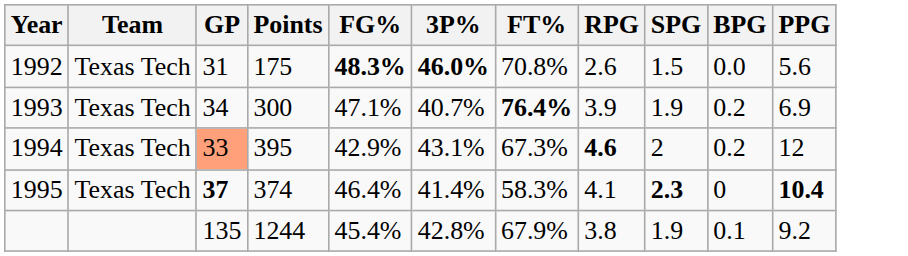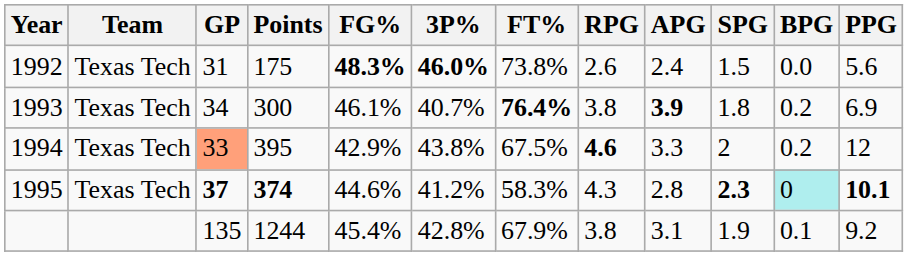 <table class="wikitable">
 <tr>
 <th>Year</th>
 <th>Team</th>
 <th>GP</th>
 <th>Points</th>
 <th>FG%</th>
 <th>3P%</th>
 <th>FT%</th>
 <th>RPG</th>
+<th>APG</th>
 <th>SPG</th>
 <th>BPG</th>
 <th>PPG</th>
 </tr>
 <tr>
 <td>1992</td>
 <td>Texas Tech</td>
 <td>31</td>
 <td>175</td>
 <td><strong>48.3%</strong></td>
 <td><strong>46.0%</strong></td>
-<td>70.8%</td>
+<td>73.8%</td>
 <td>2.6</td>
+<td>2.4</td>
 <td>1.5</td>
 <td>0.0</td>
 <td>5.6</td>
 </tr>
 <tr>
 <td>1993</td>
 <td>Texas Tech</td>
 <td>34</td>
 <td>300</td>
-<td>47.1%</td>
+<td>46.1%</td>
 <td>40.7%</td>
 <td><strong>76.4%</strong></td>
-<td>3.9</td>
-<td>1.9</td>
+<td>3.8</td>
+<td><strong>3.9</strong></td>
+<td>1.8</td>
 <td>0.2</td>
 <td>6.9</td>
 </tr>
 <tr>
 <td>1994</td>
 <td>Texas Tech</td>
 <td style="background: lightsalmon;">33</td>
 <td>395</td>
 <td>42.9%</td>
-<td>43.1%</td>
-<td>67.3%</td>
+<td>43.8%</td>
+<td>67.5%</td>
 <td><strong>4.6</strong></td>
+<td>3.3</td>
 <td>2</td>
 <td>0.2</td>
 <td>12</td>
 </tr>
 <tr>
 <td>1995</td>
 <td>Texas Tech</td>
 <td><strong>37</strong></td>
-<td>374</td>
-<td>46.4%</td>
-<td>41.4%</td>
+<td><strong>374</strong></td>
+<td>44.6%</td>
+<td>41.2%</td>
 <td>58.3%</td>
-<td>4.1</td>
+<td>4.3</td>
+<td>2.8</td>
 <td><strong>2.3</strong></td>
-<td>0</td>
-<td><strong>10.4</strong></td>
+<td style="background: paleturquoise;">0</td>
+<td><strong>10.1</strong></td>
 </tr>
 <tr>
 <td></td>
 <td></td>
 <td>135</td>
 <td>1244</td>
 <td>45.4%</td>
 <td>42.8%</td>
 <td>67.9%</td>
 <td>3.8</td>
+<td>3.1</td>
 <td>1.9</td>
 <td>0.1</td>
 <td>9.2</td>
 </tr>
 </table>
